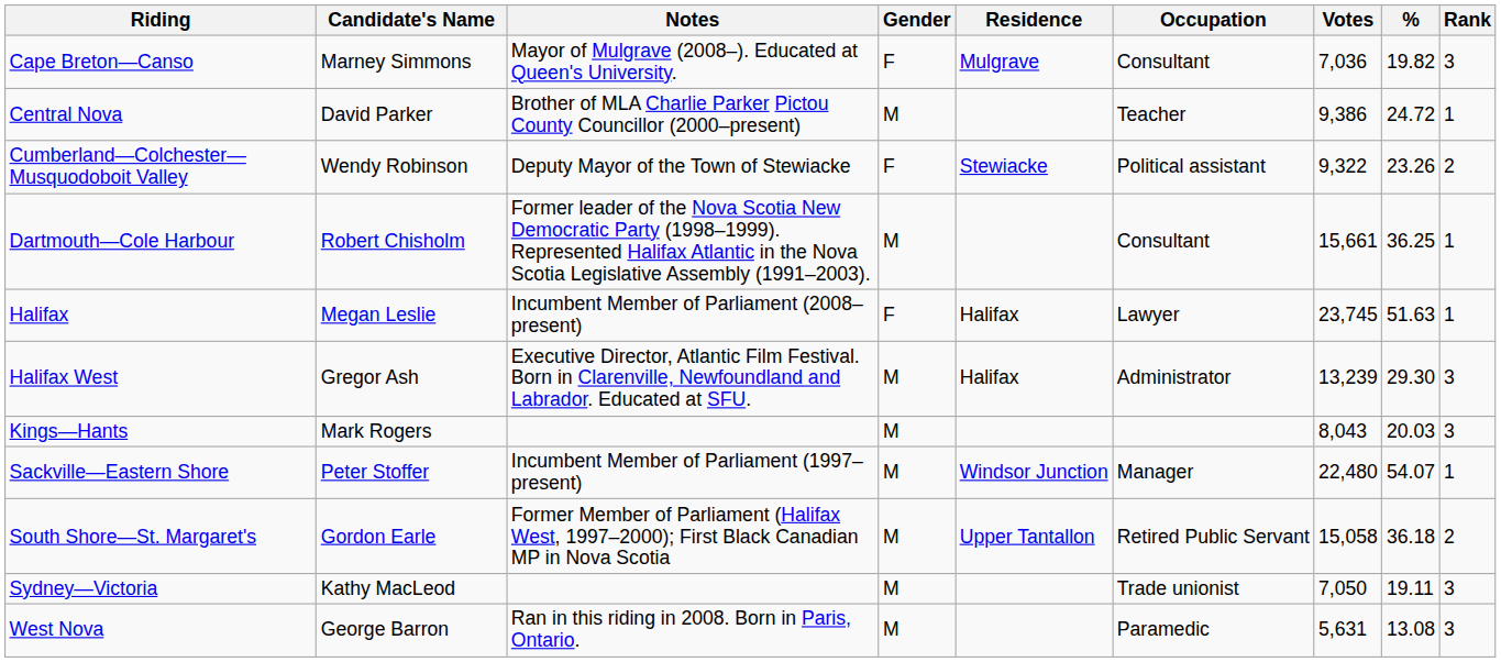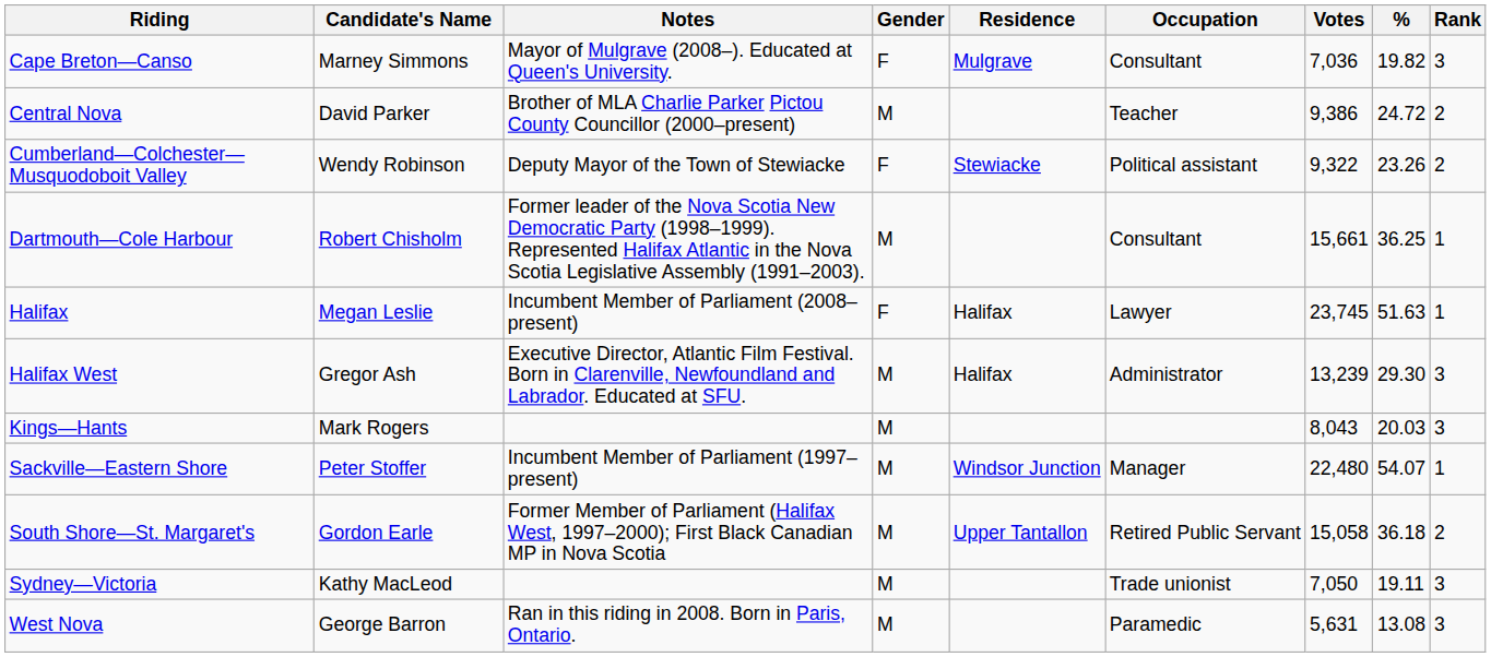 <table class="wikitable sortable">
 <tr>
 <th style="width:250px;">Riding<br></th>
 <th style="width:150px;">Candidate's Name</th>
 <th style="width:300px;">Notes</th>
 <th>Gender</th>
 <th>Residence</th>
 <th>Occupation</th>
 <th>Votes</th>
 <th>%</th>
 <th>Rank</th>
 </tr>
 <tr>
 <td><a href='#'>Cape Breton—Canso</a></td>
 <td>Marney Simmons</td>
 <td>Mayor of <a href='#'>Mulgrave</a> (2008–). Educated at <a href='#'>Queen's University</a>.</td>
 <td>F</td>
 <td><a href='#'>Mulgrave</a></td>
 <td>Consultant</td>
 <td>7,036</td>
 <td>19.82</td>
 <td>3</td>
 </tr>
 <tr>
 <td><a href='#'>Central Nova</a></td>
 <td>David Parker</td>
 <td>Brother of MLA <a href='#'>Charlie Parker</a> <a href='#'>Pictou County</a> Councillor (2000–present)</td>
 <td>M</td>
 <td></td>
 <td>Teacher</td>
 <td>9,386</td>
 <td>24.72</td>
-<td>1</td>
+<td>2</td>
 </tr>
 <tr>
 <td><a href='#'>Cumberland—Colchester—Musquodoboit Valley</a></td>
 <td>Wendy Robinson</td>
 <td>Deputy Mayor of the Town of Stewiacke</td>
 <td>F</td>
 <td><a href='#'>Stewiacke</a></td>
 <td>Political assistant</td>
 <td>9,322</td>
 <td>23.26</td>
 <td>2</td>
 </tr>
 <tr>
 <td><a href='#'>Dartmouth—Cole Harbour</a></td>
 <td><a href='#'>Robert Chisholm</a></td>
 <td>Former leader of the <a href='#'>Nova Scotia New Democratic Party</a> (1998–1999). Represented <a href='#'>Halifax Atlantic</a> in the Nova Scotia Legislative Assembly (1991–2003).</td>
 <td>M</td>
 <td></td>
 <td>Consultant</td>
 <td>15,661</td>
 <td>36.25</td>
 <td>1</td>
 </tr>
 <tr>
 <td><a href='#'>Halifax</a></td>
 <td><a href='#'>Megan Leslie</a></td>
 <td>Incumbent Member of Parliament (2008–present)</td>
 <td>F</td>
 <td>Halifax</td>
 <td>Lawyer</td>
 <td>23,745</td>
 <td>51.63</td>
 <td>1</td>
 </tr>
 <tr>
 <td><a href='#'>Halifax West</a></td>
 <td>Gregor Ash</td>
 <td>Executive Director, Atlantic Film Festival. Born in <a href='#'>Clarenville, Newfoundland and Labrador</a>. Educated at <a href='#'>SFU</a>.</td>
 <td>M</td>
 <td>Halifax</td>
 <td>Administrator</td>
 <td>13,239</td>
 <td>29.30</td>
 <td>3</td>
 </tr>
 <tr>
 <td><a href='#'>Kings—Hants</a></td>
 <td>Mark Rogers</td>
 <td></td>
 <td>M</td>
 <td></td>
 <td></td>
 <td>8,043</td>
 <td>20.03</td>
 <td>3</td>
 </tr>
 <tr>
 <td><a href='#'>Sackville—Eastern Shore</a></td>
 <td><a href='#'>Peter Stoffer</a></td>
 <td>Incumbent Member of Parliament (1997–present)</td>
 <td>M</td>
 <td><a href='#'>Windsor Junction</a></td>
 <td>Manager</td>
 <td>22,480</td>
 <td>54.07</td>
 <td>1</td>
 </tr>
 <tr>
 <td><a href='#'>South Shore—St. Margaret's</a></td>
 <td><a href='#'>Gordon Earle</a></td>
 <td>Former Member of Parliament (<a href='#'>Halifax West</a>, 1997–2000); First Black Canadian MP in Nova Scotia</td>
 <td>M</td>
 <td><a href='#'>Upper Tantallon</a></td>
 <td>Retired Public Servant</td>
 <td>15,058</td>
 <td>36.18</td>
 <td>2</td>
 </tr>
 <tr>
 <td><a href='#'>Sydney—Victoria</a></td>
 <td>Kathy MacLeod</td>
 <td></td>
 <td>M</td>
 <td></td>
 <td>Trade unionist</td>
 <td>7,050</td>
 <td>19.11</td>
 <td>3</td>
 </tr>
 <tr>
 <td><a href='#'>West Nova</a></td>
 <td>George Barron</td>
 <td>Ran in this riding in 2008. Born in <a href='#'>Paris, Ontario</a>.</td>
 <td>M</td>
 <td></td>
 <td>Paramedic</td>
 <td>5,631</td>
 <td>13.08</td>
 <td>3</td>
 </tr>
 </table>
